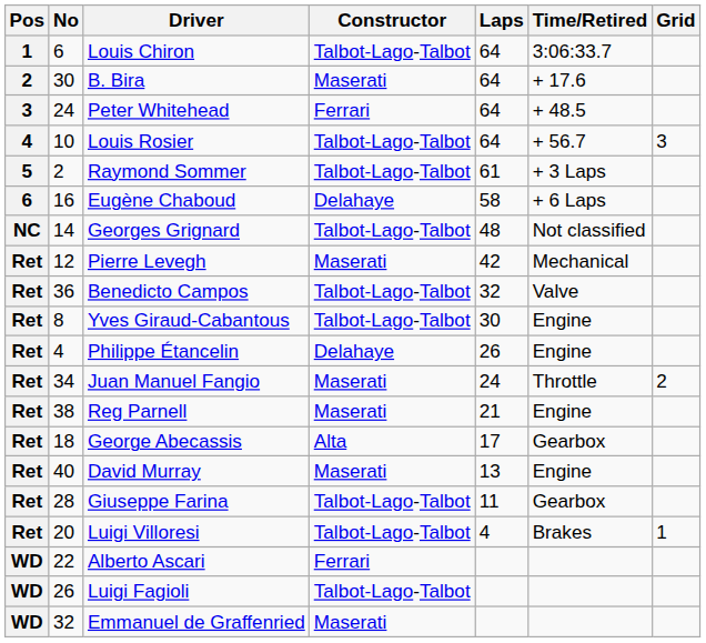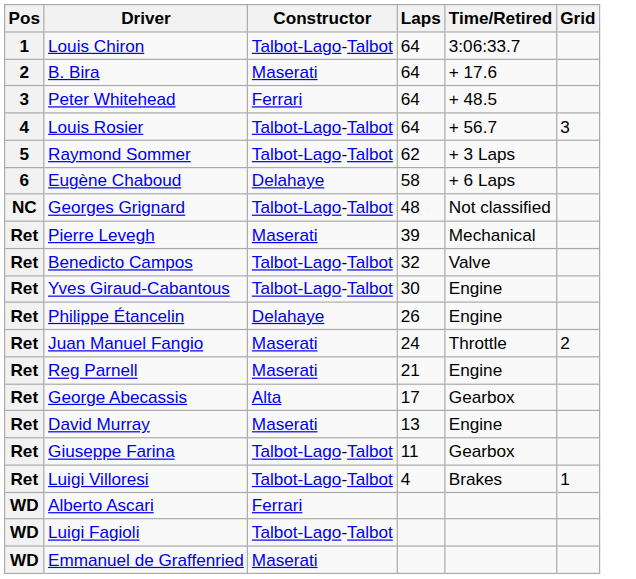 <table class="wikitable" style="font-size: 90%;">
 <tr>
 <th>Pos</th>
-<th>No</th>
 <th>Driver</th>
 <th>Constructor</th>
 <th>Laps</th>
 <th>Time/Retired</th>
 <th>Grid</th>
 </tr>
 <tr>
 <th>1</th>
-<td>6</td>
 <td> <a href='#'>Louis Chiron</a></td>
 <td><a href='#'>Talbot-Lago</a>-<a href='#'>Talbot</a></td>
 <td>64</td>
 <td>3:06:33.7</td>
 <td></td>
 </tr>
 <tr>
 <th>2</th>
-<td>30</td>
 <td> <a href='#'>B. Bira</a></td>
 <td><a href='#'>Maserati</a></td>
 <td>64</td>
 <td>+ 17.6</td>
 <td></td>
 </tr>
 <tr>
 <th>3</th>
-<td>24</td>
 <td> <a href='#'>Peter Whitehead</a></td>
 <td><a href='#'>Ferrari</a></td>
 <td>64</td>
 <td>+ 48.5</td>
 <td></td>
 </tr>
 <tr>
 <th>4</th>
-<td>10</td>
 <td> <a href='#'>Louis Rosier</a></td>
 <td><a href='#'>Talbot-Lago</a>-<a href='#'>Talbot</a></td>
 <td>64</td>
 <td>+ 56.7</td>
 <td>3</td>
 </tr>
 <tr>
 <th>5</th>
-<td>2</td>
 <td> <a href='#'>Raymond Sommer</a></td>
 <td><a href='#'>Talbot-Lago</a>-<a href='#'>Talbot</a></td>
-<td>61</td>
+<td>62</td>
 <td>+ 3 Laps</td>
 <td></td>
 </tr>
 <tr>
 <th>6</th>
-<td>16</td>
 <td> <a href='#'>Eugène Chaboud</a></td>
 <td><a href='#'>Delahaye</a></td>
 <td>58</td>
 <td>+ 6 Laps</td>
 <td></td>
 </tr>
 <tr>
 <th>NC</th>
-<td>14</td>
 <td> <a href='#'>Georges Grignard</a></td>
 <td><a href='#'>Talbot-Lago</a>-<a href='#'>Talbot</a></td>
 <td>48</td>
 <td>Not classified</td>
 <td></td>
 </tr>
 <tr>
 <th>Ret</th>
-<td>12</td>
 <td> <a href='#'>Pierre Levegh</a></td>
 <td><a href='#'>Maserati</a></td>
-<td>42</td>
+<td>39</td>
 <td>Mechanical</td>
 <td></td>
 </tr>
 <tr>
 <th>Ret</th>
-<td>36</td>
 <td> <a href='#'>Benedicto Campos</a></td>
 <td><a href='#'>Talbot-Lago</a>-<a href='#'>Talbot</a></td>
 <td>32</td>
 <td>Valve</td>
 <td></td>
 </tr>
 <tr>
 <th>Ret</th>
-<td>8</td>
 <td> <a href='#'>Yves Giraud-Cabantous</a></td>
 <td><a href='#'>Talbot-Lago</a>-<a href='#'>Talbot</a></td>
 <td>30</td>
 <td>Engine</td>
 <td></td>
 </tr>
 <tr>
 <th>Ret</th>
-<td>4</td>
 <td> <a href='#'>Philippe Étancelin</a></td>
 <td><a href='#'>Delahaye</a></td>
 <td>26</td>
 <td>Engine</td>
 <td></td>
 </tr>
 <tr>
 <th>Ret</th>
-<td>34</td>
 <td> <a href='#'>Juan Manuel Fangio</a></td>
 <td><a href='#'>Maserati</a></td>
 <td>24</td>
 <td>Throttle</td>
 <td>2</td>
 </tr>
 <tr>
 <th>Ret</th>
-<td>38</td>
 <td> <a href='#'>Reg Parnell</a></td>
 <td><a href='#'>Maserati</a></td>
 <td>21</td>
 <td>Engine</td>
 <td></td>
 </tr>
 <tr>
 <th>Ret</th>
-<td>18</td>
 <td> <a href='#'>George Abecassis</a></td>
 <td><a href='#'>Alta</a></td>
 <td>17</td>
 <td>Gearbox</td>
 <td></td>
 </tr>
 <tr>
 <th>Ret</th>
-<td>40</td>
 <td> <a href='#'>David Murray</a></td>
 <td><a href='#'>Maserati</a></td>
 <td>13</td>
 <td>Engine</td>
 <td></td>
 </tr>
 <tr>
 <th>Ret</th>
-<td>28</td>
 <td> <a href='#'>Giuseppe Farina</a></td>
 <td><a href='#'>Talbot-Lago</a>-<a href='#'>Talbot</a></td>
 <td>11</td>
 <td>Gearbox</td>
 <td></td>
 </tr>
 <tr>
 <th>Ret</th>
-<td>20</td>
 <td> <a href='#'>Luigi Villoresi</a></td>
 <td><a href='#'>Talbot-Lago</a>-<a href='#'>Talbot</a></td>
 <td>4</td>
 <td>Brakes</td>
 <td>1</td>
 </tr>
 <tr>
 <th>WD</th>
-<td>22</td>
 <td> <a href='#'>Alberto Ascari</a></td>
 <td><a href='#'>Ferrari</a></td>
 <td></td>
 <td></td>
 <td></td>
 </tr>
 <tr>
 <th>WD</th>
-<td>26</td>
 <td> <a href='#'>Luigi Fagioli</a></td>
 <td><a href='#'>Talbot-Lago</a>-<a href='#'>Talbot</a></td>
 <td></td>
 <td></td>
 <td></td>
 </tr>
 <tr>
 <th>WD</th>
-<td>32</td>
 <td> <a href='#'>Emmanuel de Graffenried</a></td>
 <td><a href='#'>Maserati</a></td>
 <td></td>
 <td></td>
 <td></td>
 </tr>
 </table>
